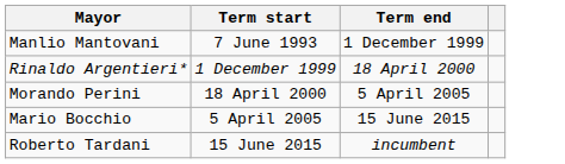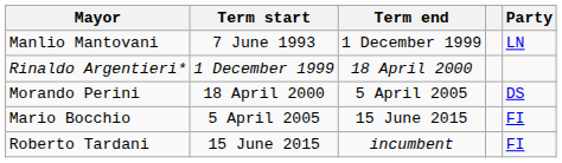 <table class="wikitable">
 <tr>
 <th>Mayor</th>
 <th>Term start</th>
 <th>Term end</th>
 <th class=unsortable> </th>
+<th>Party</th>
 </tr>
 <tr>
 <td>Manlio Mantovani</td>
 <td align=center>7 June 1993</td>
 <td align=center>1 December 1999</td>
 <td bgcolor=></td>
+<td><a href='#'>LN</a></td>
 </tr>
 <tr>
 <td><em>Rinaldo Argentieri*</em></td>
 <td align=center><em>1 December 1999</em></td>
 <td align=center><em>18 April 2000</em></td>
+<td></td>
 <td></td>
 </tr>
 <tr>
 <td>Morando Perini</td>
 <td align=center>18 April 2000</td>
 <td align=center>5 April 2005</td>
 <td bgcolor=></td>
+<td><a href='#'>DS</a></td>
 </tr>
 <tr>
 <td>Mario Bocchio</td>
 <td align=center>5 April 2005</td>
 <td align=center>15 June 2015</td>
 <td bgcolor=></td>
+<td><a href='#'>FI</a></td>
 </tr>
 <tr>
 <td>Roberto Tardani</td>
 <td align=center>15 June 2015</td>
 <td align=center><em>incumbent</em></td>
 <td bgcolor=></td>
+<td><a href='#'>FI</a></td>
 </tr>
 </table>
